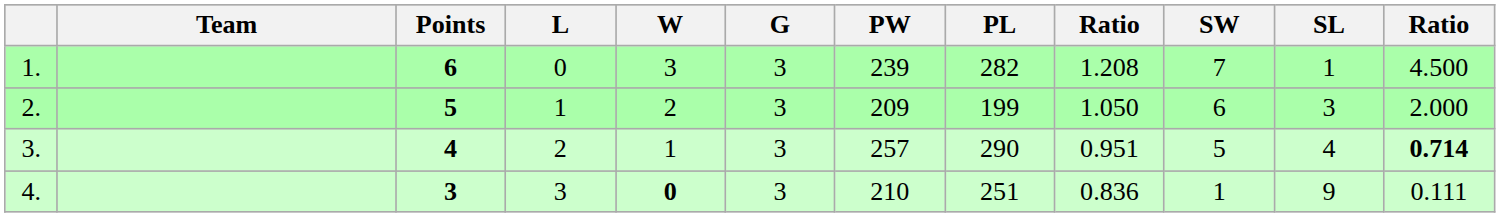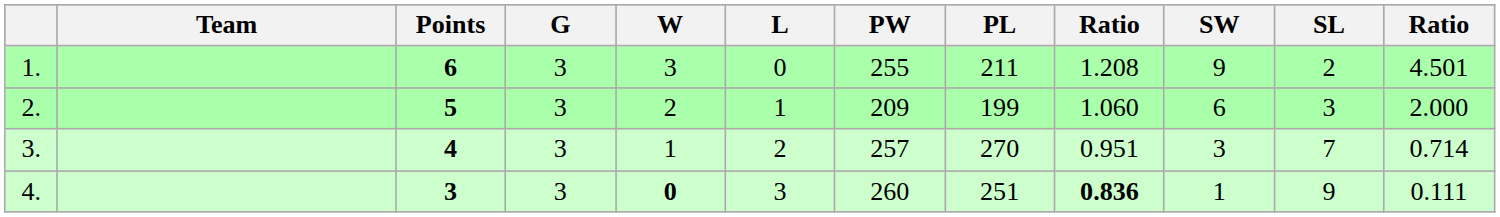 <table class=wikitable style="text-align:center">
 <tr style="background: #DCDCDC">
 <th width="25"></th>
 <th width="200">Team</th>
 <th width="60">Points</th>
+<th width="60">G</th>
+<th width="60">W</th>
 <th width="60">L</th>
-<th width="60">W</th>
-<th width="60">G</th>
 <th width="60">PW</th>
 <th width="60">PL</th>
 <th width="60">Ratio</th>
 <th width="60">SW</th>
 <th width="60">SL</th>
 <th width="60">Ratio</th>
 </tr>
 <tr style="background: #AAFFAA">
 <td>1.</td>
 <td align=left></td>
 <td><strong>6</strong></td>
-<td>0</td>
 <td>3</td>
 <td>3</td>
-<td>239</td>
-<td>282</td>
+<td>0</td>
+<td>255</td>
+<td>211</td>
 <td>1.208</td>
-<td>7</td>
-<td>1</td>
-<td>4.500</td>
+<td>9</td>
+<td>2</td>
+<td>4.501</td>
 </tr>
 <tr style="background: #AAFFAA">
 <td>2.</td>
 <td align=left></td>
 <td><strong>5</strong></td>
+<td>3</td>
+<td>2</td>
 <td>1</td>
-<td>2</td>
-<td>3</td>
 <td>209</td>
 <td>199</td>
-<td>1.050</td>
+<td>1.060</td>
 <td>6</td>
 <td>3</td>
 <td>2.000</td>
 </tr>
 <tr style="background: #CCFFCC">
 <td>3.</td>
 <td align=left></td>
 <td><strong>4</strong></td>
+<td>3</td>
+<td>1</td>
 <td>2</td>
-<td>1</td>
+<td>257</td>
+<td>270</td>
+<td>0.951</td>
 <td>3</td>
-<td>257</td>
-<td>290</td>
-<td>0.951</td>
-<td>5</td>
-<td>4</td>
-<td><strong>0.714</strong></td>
+<td>7</td>
+<td>0.714</td>
 </tr>
 <tr style="background: #CCFFCC">
 <td>4.</td>
 <td align=left></td>
 <td><strong>3</strong></td>
 <td>3</td>
 <td><strong>0</strong></td>
 <td>3</td>
-<td>210</td>
+<td>260</td>
 <td>251</td>
-<td>0.836</td>
+<td><strong>0.836</strong></td>
 <td>1</td>
 <td>9</td>
 <td>0.111</td>
 </tr>
 </table>
